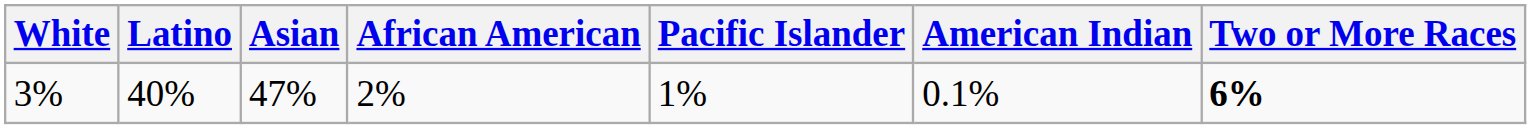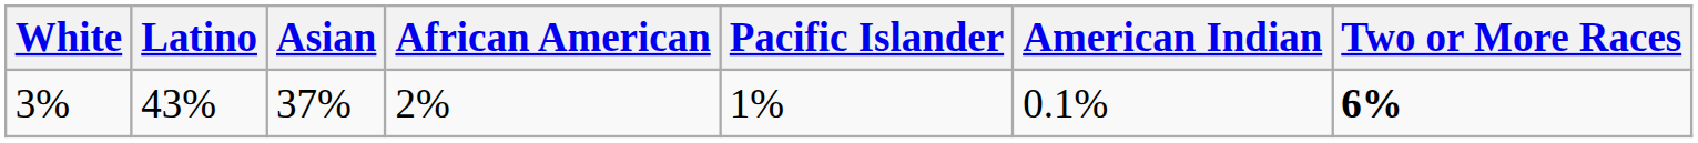 <table class="wikitable">
 <tr>
 <th><a href='#'>White</a></th>
 <th><a href='#'>Latino</a></th>
 <th><a href='#'>Asian</a></th>
 <th><a href='#'>African American</a></th>
 <th><a href='#'>Pacific Islander</a></th>
 <th><a href='#'>American Indian</a></th>
 <th><a href='#'>Two or More Races</a></th>
 </tr>
 <tr>
 <td>3%</td>
-<td>40%</td>
-<td>47%</td>
+<td>43%</td>
+<td>37%</td>
 <td>2%</td>
 <td>1%</td>
 <td>0.1%</td>
 <td><strong>6%</strong></td>
 </tr>
 </table>
